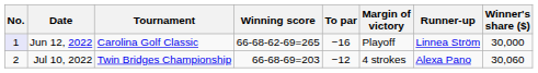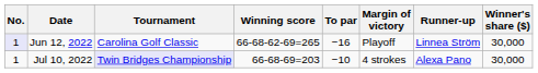 <table class="wikitable" style="font-size:95%;">
 <tr>
 <th>No.</th>
 <th>Date</th>
 <th>Tournament</th>
 <th>Winning score</th>
 <th>To par</th>
 <th>Margin of<br>victory</th>
 <th>Runner-up</th>
 <th>Winner's<br>share ($)</th>
 </tr>
 <tr>
 <td align=center style="background: lavender;">1</td>
 <td align=right>Jun 12, <a href='#'>2022</a></td>
 <td><a href='#'>Carolina Golf Classic</a></td>
 <td align=right>66-68-62-69=265</td>
 <td align=center>−16</td>
 <td>Playoff</td>
 <td> <a href='#'>Linnea Ström</a></td>
 <td align=center>30,000</td>
 </tr>
 <tr>
-<td align=center>2</td>
+<td align=center>1</td>
 <td align=right>Jul 10, 2022</td>
-<td><a href='#'>Twin Bridges Championship</a></td>
+<td style="background: lavender;"><a href='#'>Twin Bridges Championship</a></td>
 <td align=right>66-68-69=203</td>
-<td align=center>−12</td>
+<td align=center>−10</td>
 <td>4 strokes</td>
 <td> <a href='#'>Alexa Pano</a></td>
-<td align=center>30,060</td>
+<td align=center>30,000</td>
 </tr>
 </table>
